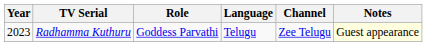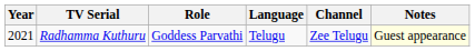 <table class="wikitable">
 <tr>
 <th>Year</th>
 <th>TV Serial</th>
 <th>Role</th>
 <th>Language</th>
 <th>Channel</th>
 <th>Notes</th>
 </tr>
 <tr>
-<td>2023</td>
+<td>2021</td>
 <td><em><a href='#'>Radhamma Kuthuru</a></em></td>
 <td><a href='#'>Goddess Parvathi</a></td>
 <td><a href='#'>Telugu</a></td>
 <td><a href='#'>Zee Telugu</a></td>
 <td style="background: lightyellow;">Guest appearance</td>
 </tr>
 </table>
